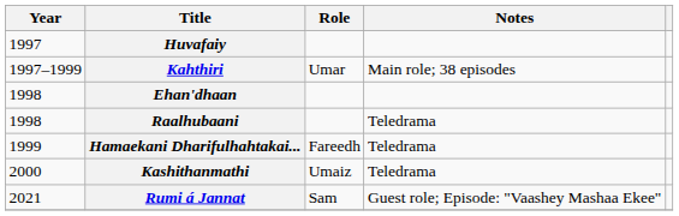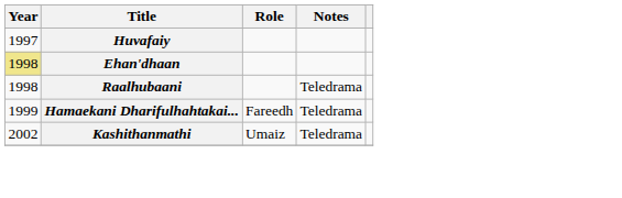 <table class="wikitable sortable plainrowheaders">
 <tr style="background:#ccc; text-align:center;">
 <th scope="col">Year</th>
 <th scope="col">Title</th>
 <th scope="col">Role</th>
 <th scope="col">Notes</th>
 <th scope="col" class="unsortable"></th>
 </tr>
 <tr>
 <td>1997</td>
 <th scope="row"><em>Huvafaiy</em></th>
 <td></td>
 <td></td>
 <td style="text-align: center;"></td>
 </tr>
 <tr>
-<td>1997–1999</td>
-<th scope="row"><em><a href='#'>Kahthiri</a></em></th>
-<td>Umar</td>
-<td>Main role; 38 episodes</td>
-<td style="text-align: center;"></td>
-</tr>
-<tr>
-<td>1998</td>
+<td style="background: khaki;">1998</td>
 <th scope="row"><em>Ehan'dhaan</em></th>
 <td></td>
 <td></td>
 <td style="text-align: center;"></td>
 </tr>
 <tr>
 <td>1998</td>
 <th scope="row"><em>Raalhubaani</em></th>
 <td></td>
 <td>Teledrama</td>
 <td style="text-align: center;"></td>
 </tr>
 <tr>
 <td>1999</td>
 <th scope="row"><em>Hamaekani Dharifulhahtakai...</em></th>
 <td>Fareedh</td>
 <td>Teledrama</td>
 <td style="text-align: center;"></td>
 </tr>
 <tr>
-<td>2000</td>
+<td>2002</td>
 <th scope="row"><em>Kashithanmathi</em></th>
 <td>Umaiz</td>
 <td>Teledrama</td>
 <td style="text-align: center;"></td>
 </tr>
 <tr>
-<td>2021</td>
-<th scope="row"><em><a href='#'>Rumi á Jannat</a></em></th>
-<td>Sam</td>
-<td>Guest role; Episode: "Vaashey Mashaa Ekee"</td>
-<td style="text-align: center;"></td>
-</tr>
-<tr>
 </tr>
 </table>
